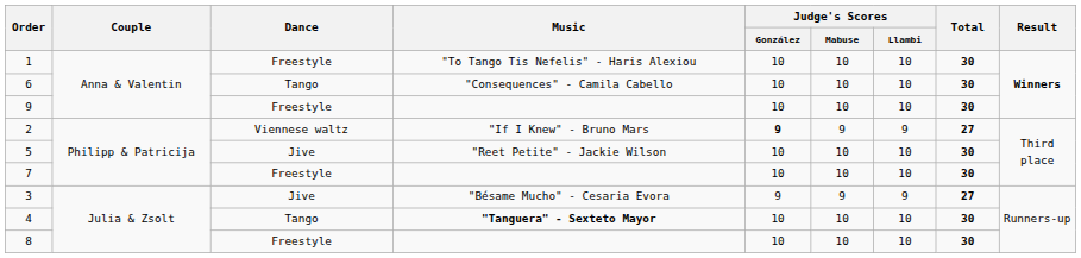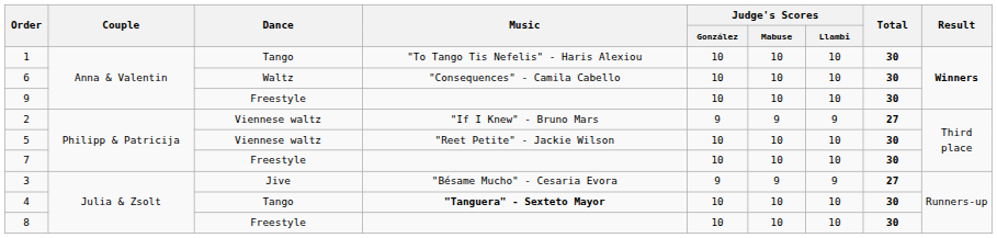 <table class="wikitable center sortable" style="text-align:center; font-size:100%; line-height:20px;">
 <tr>
 <th rowspan="2" style="width: 4em">Order</th>
 <th rowspan="2" style="width: 17em">Couple</th>
 <th rowspan="2" style="width: 20em">Dance</th>
 <th rowspan="2" style="width: 40em">Music</th>
 <th colspan="3">Judge's Scores</th>
 <th rowspan="2" style="width: 6em">Total</th>
 <th rowspan="2" style="width: 7em">Result</th>
 </tr>
 <tr>
 <th style="width: 6em"><small>González</small></th>
 <th style="width: 6em"><small>Mabuse</small></th>
 <th style="width: 6em"><small>Llambi</small></th>
 </tr>
 <tr>
 <td>1</td>
 <td rowspan="3">Anna & Valentin</td>
-<td>Freestyle</td>
+<td>Tango</td>
 <td>"To Tango Tis Nefelis" - Haris Alexiou</td>
 <td>10</td>
 <td>10</td>
 <td>10</td>
 <td><strong>30</strong></td>
 <td rowspan="3"><strong>Winners</strong></td>
 </tr>
 <tr>
 <td>6</td>
-<td>Tango</td>
+<td>Waltz</td>
 <td>"Consequences" - Camila Cabello</td>
 <td>10</td>
 <td>10</td>
 <td>10</td>
 <td><strong>30</strong></td>
 </tr>
 <tr>
 <td>9</td>
 <td>Freestyle</td>
 <td></td>
 <td>10</td>
 <td>10</td>
 <td>10</td>
 <td><strong>30</strong></td>
 </tr>
 <tr>
 <td>2</td>
 <td rowspan="3">Philipp & Patricija</td>
 <td>Viennese waltz</td>
 <td>"If I Knew" - Bruno Mars</td>
-<td><strong>9</strong></td>
+<td>9</td>
 <td>9</td>
 <td>9</td>
 <td><strong>27</strong></td>
 <td rowspan="3">Third place</td>
 </tr>
 <tr>
 <td>5</td>
-<td>Jive</td>
+<td>Viennese waltz</td>
 <td>"Reet Petite" - Jackie Wilson</td>
 <td>10</td>
 <td>10</td>
 <td>10</td>
 <td><strong>30</strong></td>
 </tr>
 <tr>
 <td>7</td>
 <td>Freestyle</td>
 <td></td>
 <td>10</td>
 <td>10</td>
 <td>10</td>
 <td><strong>30</strong></td>
 </tr>
 <tr>
 <td>3</td>
 <td rowspan="3">Julia & Zsolt</td>
 <td>Jive</td>
 <td>"Bésame Mucho" - Cesaria Evora</td>
 <td>9</td>
 <td>9</td>
 <td>9</td>
 <td><strong>27</strong></td>
 <td rowspan="3">Runners-up</td>
 </tr>
 <tr>
 <td>4</td>
 <td>Tango</td>
 <td><strong>"Tanguera" - Sexteto Mayor</strong></td>
 <td>10</td>
 <td>10</td>
 <td>10</td>
 <td><strong>30</strong></td>
 </tr>
 <tr>
 <td>8</td>
 <td>Freestyle</td>
 <td></td>
 <td>10</td>
 <td>10</td>
 <td>10</td>
 <td><strong>30</strong></td>
 </tr>
 </table>
